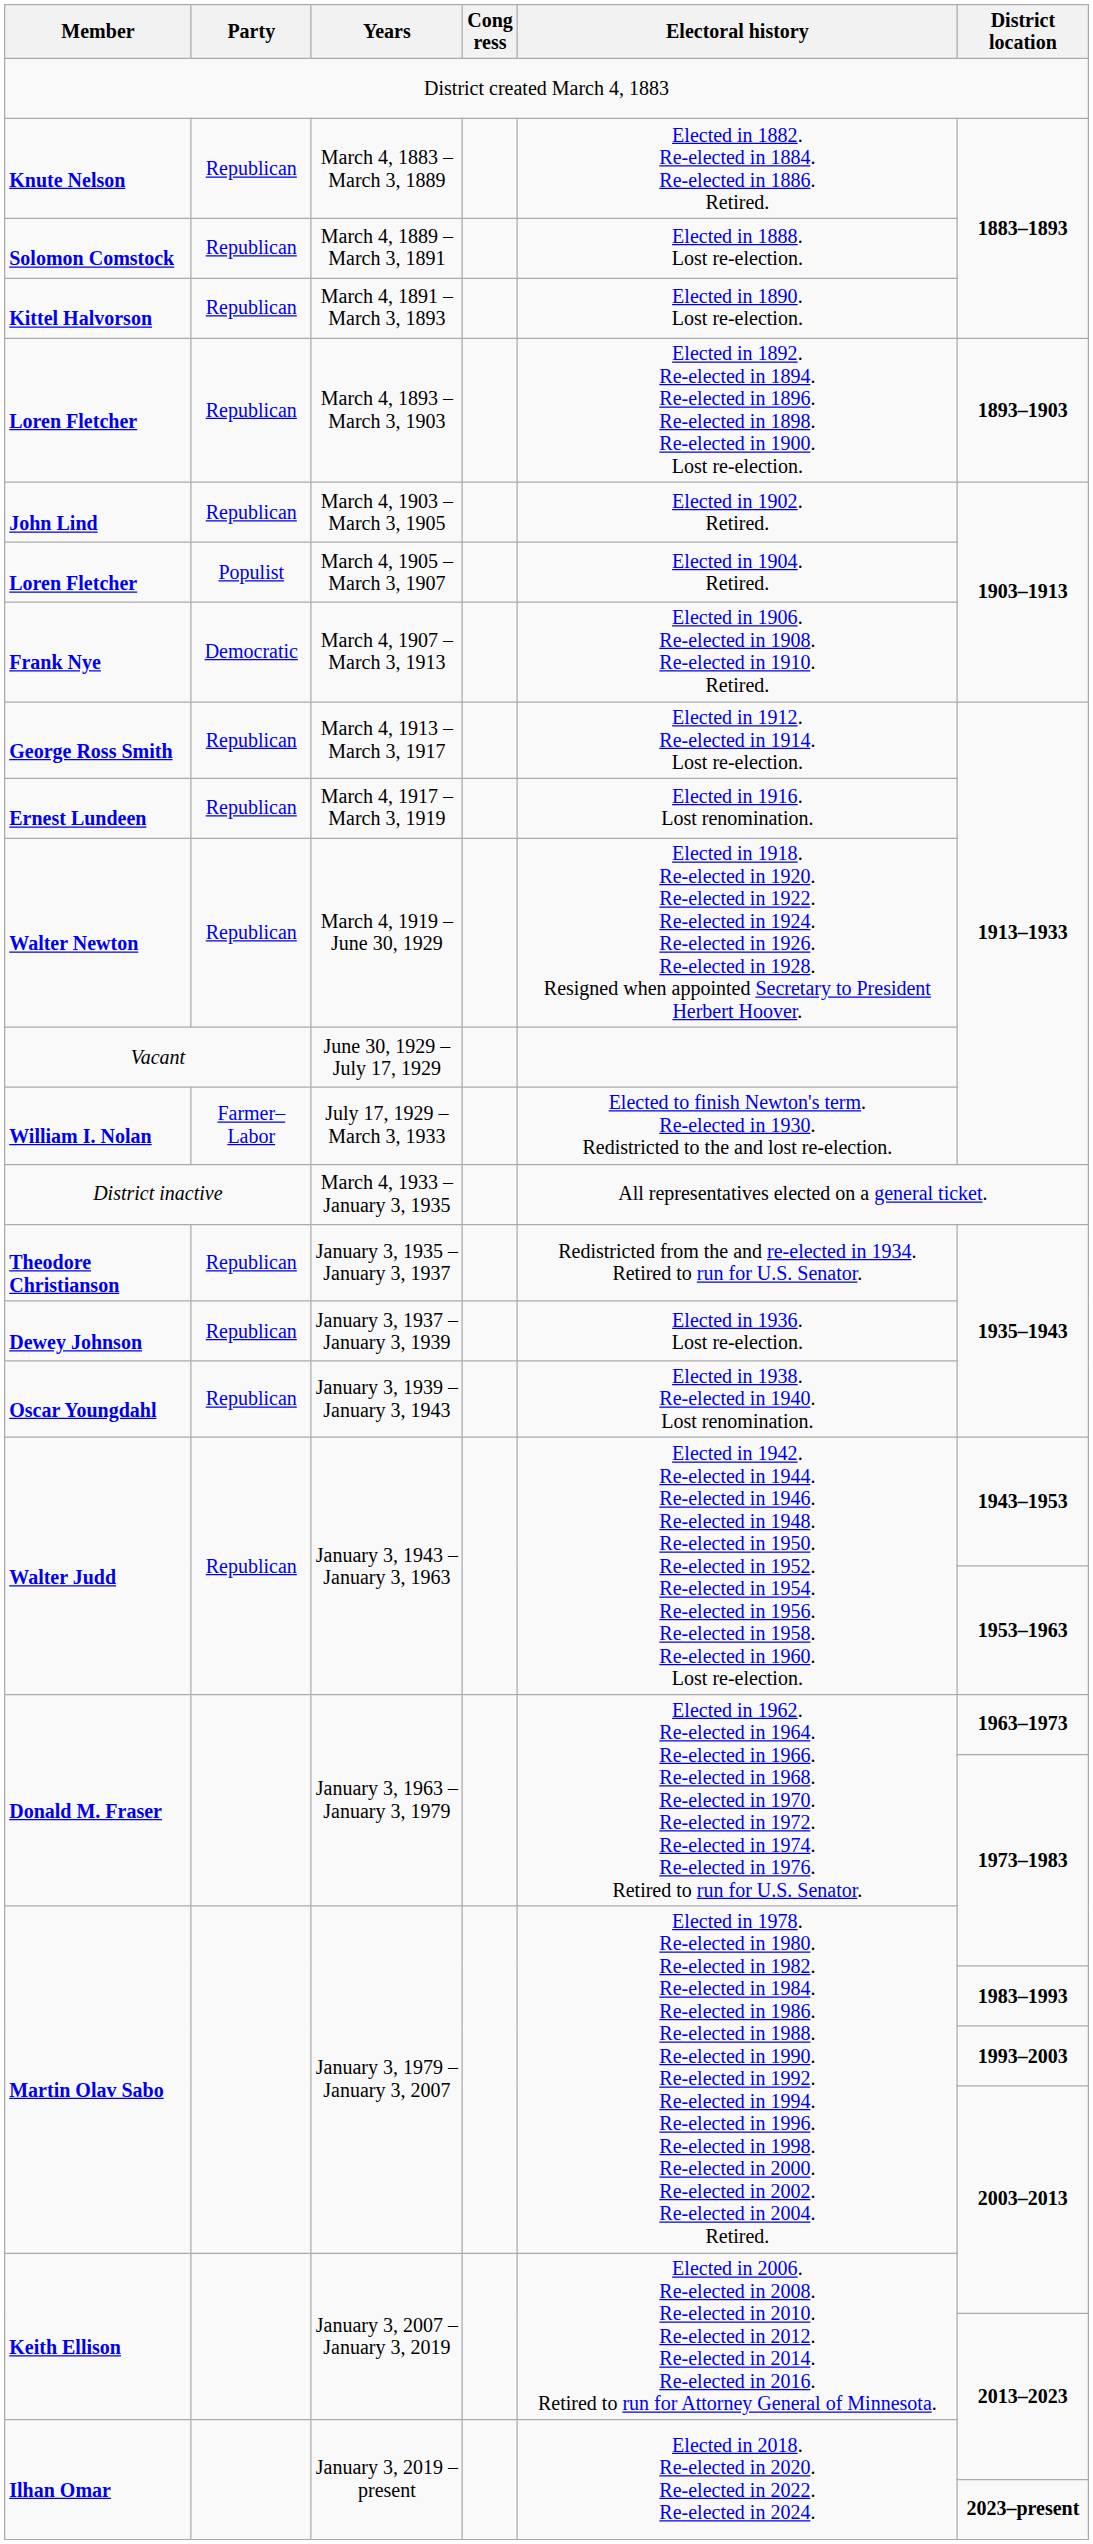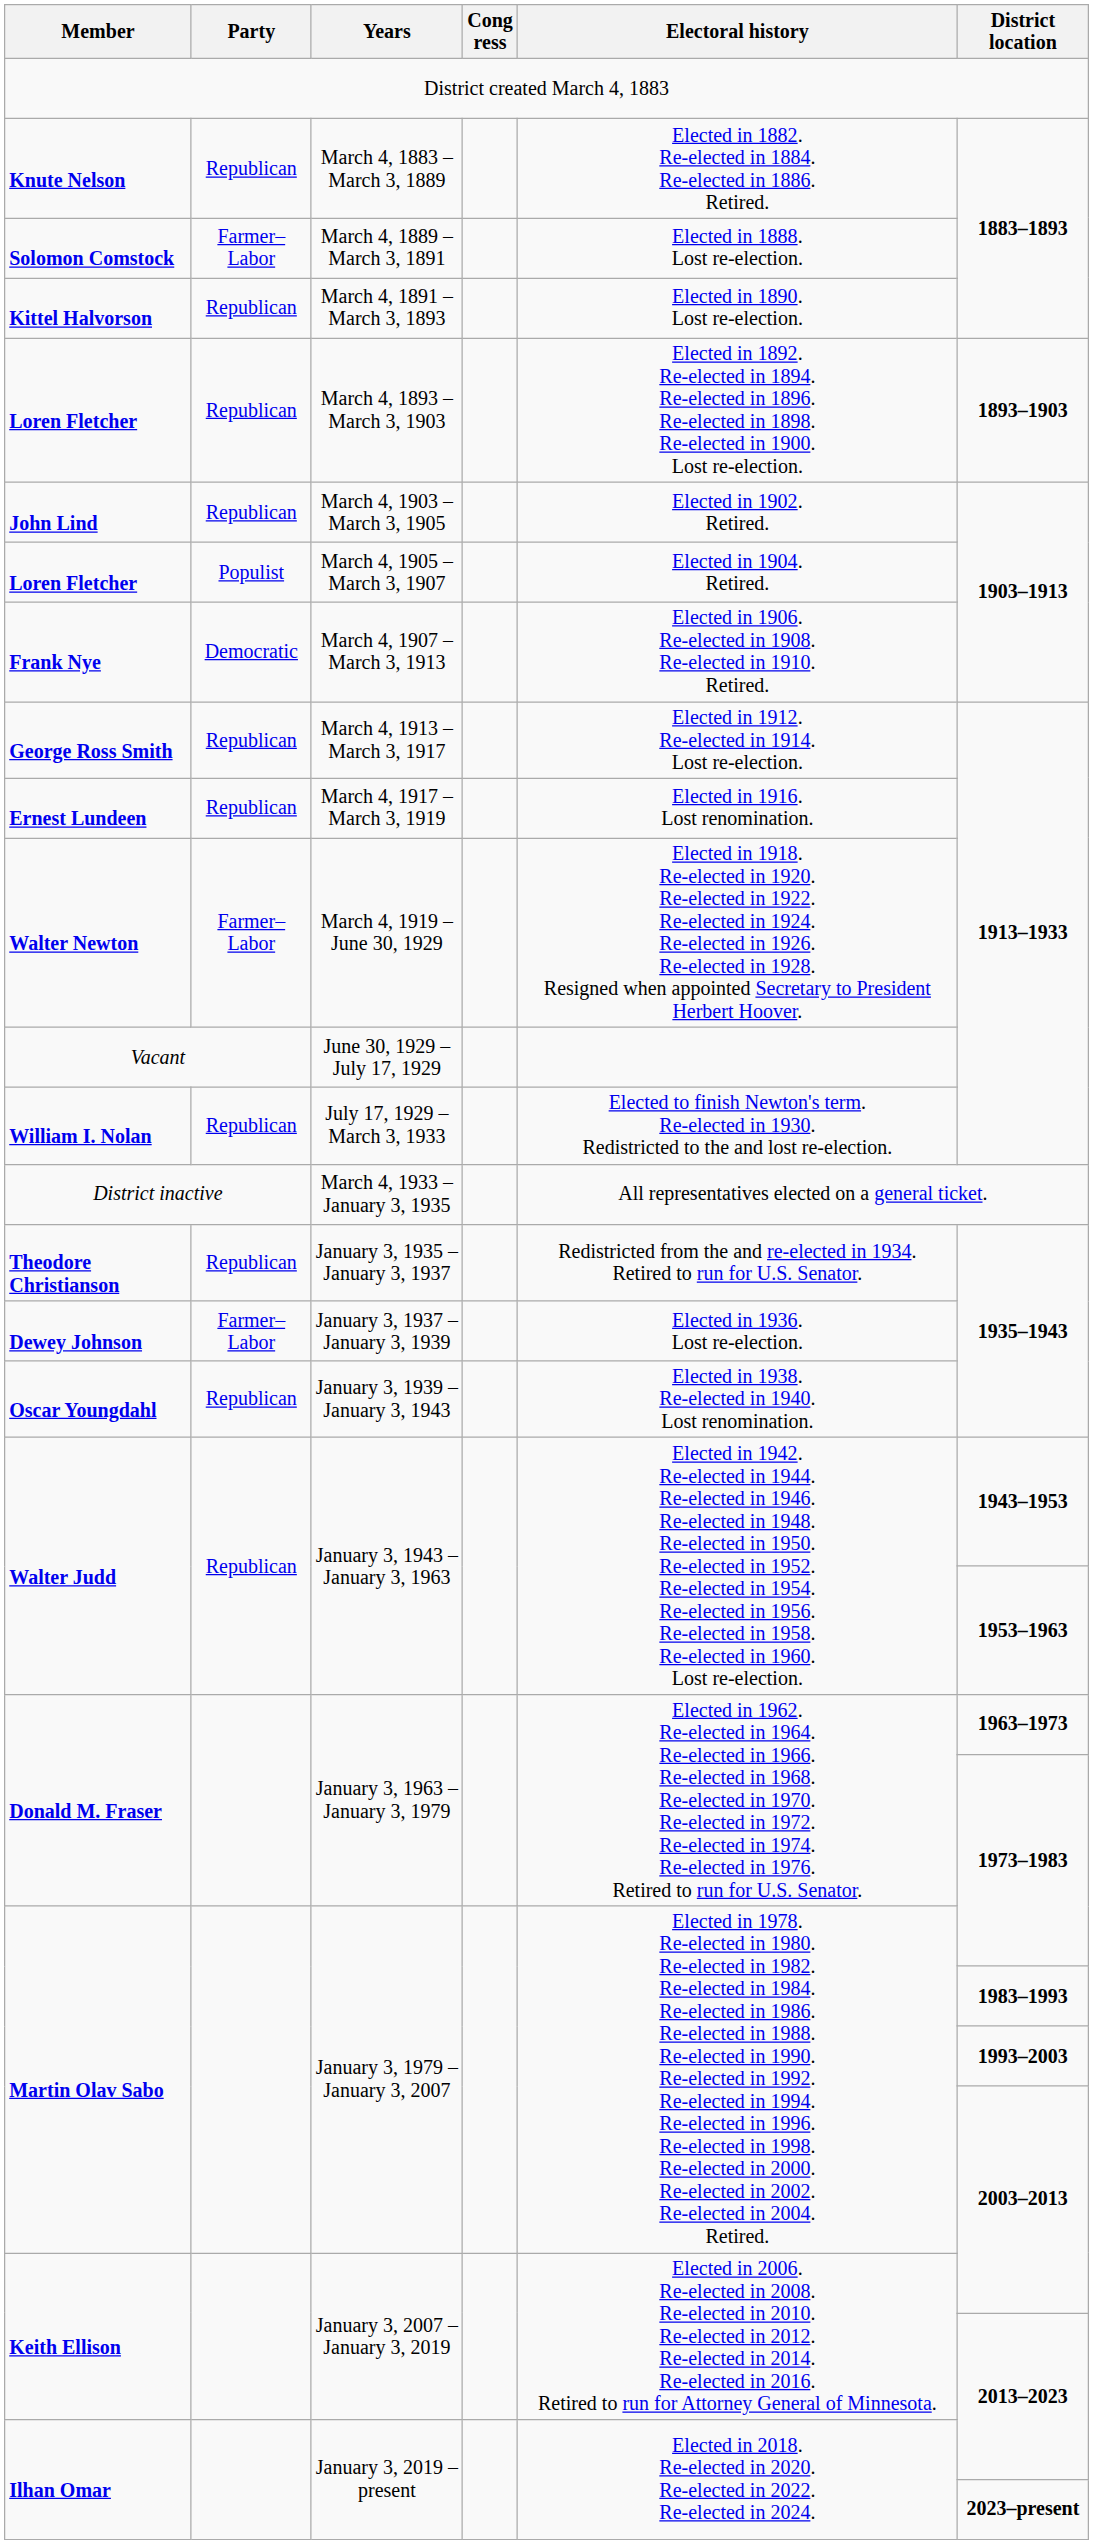 <table class=wikitable style="text-align:center">
 <tr>
 <th>Member</th>
 <th>Party</th>
 <th>Years</th>
 <th>Cong<br>ress</th>
 <th>Electoral history</th>
 <th>District location</th>
 </tr>
 <tr style="height:3em">
 <td colspan=6>District created March 4, 1883</td>
 </tr>
 <tr style="height:3em">
 <td align=left><br><strong><a href='#'>Knute Nelson</a></strong><br></td>
 <td><a href='#'>Republican</a></td>
 <td nowrap>March 4, 1883 –<br>March 3, 1889</td>
 <td></td>
 <td><a href='#'>Elected in 1882</a>.<br><a href='#'>Re-elected in 1884</a>.<br><a href='#'>Re-elected in 1886</a>.<br>Retired.</td>
 <td rowspan=3><strong>1883–1893</strong><br></td>
 </tr>
 <tr style="height:3em">
 <td align=left><br><strong><a href='#'>Solomon Comstock</a></strong><br></td>
-<td><a href='#'>Republican</a></td>
+<td><a href='#'>Farmer–Labor</a></td>
 <td nowrap>March 4, 1889 –<br>March 3, 1891</td>
 <td></td>
 <td><a href='#'>Elected in 1888</a>.<br>Lost re-election.</td>
 </tr>
 <tr style="height:3em">
 <td align=left><br><strong><a href='#'>Kittel Halvorson</a></strong><br></td>
 <td><a href='#'>Republican</a></td>
 <td nowrap>March 4, 1891 –<br>March 3, 1893</td>
 <td></td>
 <td><a href='#'>Elected in 1890</a>.<br>Lost re-election.</td>
 </tr>
 <tr style="height:3em">
 <td align=left><br><strong><a href='#'>Loren Fletcher</a></strong><br></td>
 <td><a href='#'>Republican</a></td>
 <td nowrap>March 4, 1893 –<br>March 3, 1903</td>
 <td></td>
 <td><a href='#'>Elected in 1892</a>.<br><a href='#'>Re-elected in 1894</a>.<br><a href='#'>Re-elected in 1896</a>.<br><a href='#'>Re-elected in 1898</a>.<br><a href='#'>Re-elected in 1900</a>.<br>Lost re-election.</td>
 <td><strong>1893–1903</strong><br></td>
 </tr>
 <tr style="height:3em">
 <td align=left><br><strong><a href='#'>John Lind</a></strong><br></td>
 <td><a href='#'>Republican</a></td>
 <td nowrap>March 4, 1903 –<br>March 3, 1905</td>
 <td></td>
 <td><a href='#'>Elected in 1902</a>.<br>Retired.</td>
 <td rowspan=3><strong>1903–1913</strong><br></td>
 </tr>
 <tr style="height:3em">
 <td align=left><br><strong><a href='#'>Loren Fletcher</a></strong><br></td>
 <td><a href='#'>Populist</a></td>
 <td nowrap>March 4, 1905 –<br>March 3, 1907</td>
 <td></td>
 <td><a href='#'>Elected in 1904</a>.<br>Retired.</td>
 </tr>
 <tr style="height:3em">
 <td align=left><br><strong><a href='#'>Frank Nye</a></strong><br></td>
 <td><a href='#'>Democratic</a></td>
 <td nowrap>March 4, 1907 –<br>March 3, 1913</td>
 <td></td>
 <td><a href='#'>Elected in 1906</a>.<br><a href='#'>Re-elected in 1908</a>.<br><a href='#'>Re-elected in 1910</a>.<br>Retired.</td>
 </tr>
 <tr style="height:3em">
 <td align=left><br><strong><a href='#'>George Ross Smith</a></strong><br></td>
 <td><a href='#'>Republican</a></td>
 <td nowrap>March 4, 1913 –<br>March 3, 1917</td>
 <td></td>
 <td><a href='#'>Elected in 1912</a>.<br><a href='#'>Re-elected in 1914</a>.<br>Lost re-election.</td>
 <td rowspan=5><strong>1913–1933</strong><br></td>
 </tr>
 <tr style="height:3em">
 <td align=left><br><strong><a href='#'>Ernest Lundeen</a></strong><br></td>
 <td><a href='#'>Republican</a></td>
 <td nowrap>March 4, 1917 –<br>March 3, 1919</td>
 <td></td>
 <td><a href='#'>Elected in 1916</a>.<br>Lost renomination.</td>
 </tr>
 <tr style="height:3em">
 <td align=left><br><strong><a href='#'>Walter Newton</a></strong><br></td>
-<td><a href='#'>Republican</a></td>
+<td><a href='#'>Farmer–Labor</a></td>
 <td nowrap>March 4, 1919 –<br>June 30, 1929</td>
 <td></td>
 <td><a href='#'>Elected in 1918</a>.<br><a href='#'>Re-elected in 1920</a>.<br><a href='#'>Re-elected in 1922</a>.<br><a href='#'>Re-elected in 1924</a>.<br><a href='#'>Re-elected in 1926</a>.<br><a href='#'>Re-elected in 1928</a>.<br>Resigned when appointed <a href='#'>Secretary to President Herbert Hoover</a>.</td>
 </tr>
 <tr style="height:3em">
 <td colspan=2><em>Vacant</em></td>
 <td nowrap>June 30, 1929 –<br>July 17, 1929</td>
 <td></td>
 </tr>
 <tr style="height:3em">
 <td align=left><br><strong><a href='#'>William I. Nolan</a></strong><br></td>
-<td><a href='#'>Farmer–Labor</a></td>
+<td><a href='#'>Republican</a></td>
 <td nowrap>July 17, 1929 –<br>March 3, 1933</td>
 <td></td>
 <td><a href='#'>Elected to finish Newton's term</a>.<br><a href='#'>Re-elected in 1930</a>.<br>Redistricted to the  and lost re-election.</td>
 </tr>
 <tr style="height:3em">
 <td colspan=2><em>District inactive</em></td>
 <td nowrap>March 4, 1933 –<br>January 3, 1935</td>
 <td></td>
 <td colspan=2>All representatives elected  on a <a href='#'>general ticket</a>.</td>
 </tr>
 <tr style="height:3em">
 <td align=left><br><strong><a href='#'>Theodore Christianson</a></strong><br></td>
 <td><a href='#'>Republican</a></td>
 <td nowrap>January 3, 1935 –<br>January 3, 1937</td>
 <td></td>
 <td>Redistricted from the  and <a href='#'>re-elected in 1934</a>.<br>Retired to <a href='#'>run for U.S. Senator</a>.</td>
 <td rowspan=3><strong>1935–1943</strong><br></td>
 </tr>
 <tr style="height:3em">
 <td align=left><br><strong><a href='#'>Dewey Johnson</a></strong><br></td>
-<td><a href='#'>Republican</a></td>
+<td><a href='#'>Farmer–Labor</a></td>
 <td nowrap>January 3, 1937 –<br>January 3, 1939</td>
 <td></td>
 <td><a href='#'>Elected in 1936</a>.<br>Lost re-election.</td>
 </tr>
 <tr style="height:3em">
 <td align=left><br><strong><a href='#'>Oscar Youngdahl</a></strong><br></td>
 <td><a href='#'>Republican</a></td>
 <td nowrap>January 3, 1939 –<br>January 3, 1943</td>
 <td></td>
 <td><a href='#'>Elected in 1938</a>.<br><a href='#'>Re-elected in 1940</a>.<br>Lost renomination.</td>
 </tr>
 <tr style="height:3em">
 <td rowspan=2 align=left><br><strong><a href='#'>Walter Judd</a></strong><br></td>
 <td rowspan=2 ><a href='#'>Republican</a></td>
 <td rowspan=2 nowrap>January 3, 1943 –<br>January 3, 1963</td>
 <td rowspan=2></td>
 <td rowspan=2><a href='#'>Elected in 1942</a>.<br><a href='#'>Re-elected in 1944</a>.<br><a href='#'>Re-elected in 1946</a>.<br><a href='#'>Re-elected in 1948</a>.<br><a href='#'>Re-elected in 1950</a>.<br><a href='#'>Re-elected in 1952</a>.<br><a href='#'>Re-elected in 1954</a>.<br><a href='#'>Re-elected in 1956</a>.<br><a href='#'>Re-elected in 1958</a>.<br><a href='#'>Re-elected in 1960</a>.<br>Lost re-election.</td>
 <td><strong>1943–1953</strong><br></td>
 </tr>
 <tr style="height:3em">
 <td><strong>1953–1963</strong><br></td>
 </tr>
 <tr style="height:3em">
 <td rowspan=2 align=left><br><strong><a href='#'>Donald M. Fraser</a></strong><br></td>
 <td rowspan=2 ><a href='#'></a></td>
 <td rowspan=2 nowrap>January 3, 1963 –<br>January 3, 1979</td>
 <td rowspan=2></td>
 <td rowspan=2><a href='#'>Elected in 1962</a>.<br><a href='#'>Re-elected in 1964</a>.<br><a href='#'>Re-elected in 1966</a>.<br><a href='#'>Re-elected in 1968</a>.<br><a href='#'>Re-elected in 1970</a>.<br><a href='#'>Re-elected in 1972</a>.<br><a href='#'>Re-elected in 1974</a>.<br><a href='#'>Re-elected in 1976</a>.<br>Retired to <a href='#'>run for U.S. Senator</a>.</td>
 <td><strong>1963–1973</strong><br></td>
 </tr>
 <tr style="height:3em">
 <td rowspan=2><strong>1973–1983</strong><br></td>
 </tr>
 <tr style="height:3em">
 <td rowspan=4 align=left><br><strong><a href='#'>Martin Olav Sabo</a></strong><br></td>
 <td rowspan=4 ><a href='#'></a></td>
 <td rowspan=4  nowrap>January 3, 1979 –<br>January 3, 2007</td>
 <td rowspan=4></td>
 <td rowspan=4><a href='#'>Elected in 1978</a>.<br><a href='#'>Re-elected in 1980</a>.<br><a href='#'>Re-elected in 1982</a>.<br><a href='#'>Re-elected in 1984</a>.<br><a href='#'>Re-elected in 1986</a>.<br><a href='#'>Re-elected in 1988</a>.<br><a href='#'>Re-elected in 1990</a>.<br><a href='#'>Re-elected in 1992</a>.<br><a href='#'>Re-elected in 1994</a>.<br><a href='#'>Re-elected in 1996</a>.<br><a href='#'>Re-elected in 1998</a>.<br><a href='#'>Re-elected in 2000</a>.<br><a href='#'>Re-elected in 2002</a>.<br><a href='#'>Re-elected in 2004</a>.<br>Retired.</td>
 </tr>
 <tr style="height:3em">
 <td><strong>1983–1993</strong><br></td>
 </tr>
 <tr style="height:3em">
 <td><strong>1993–2003</strong><br></td>
 </tr>
 <tr style="height:3em">
 <td rowspan=2><strong>2003–2013</strong><br></td>
 </tr>
 <tr style="height:3em">
 <td rowspan=2 align=left><br><strong><a href='#'>Keith Ellison</a></strong><br></td>
 <td rowspan=2 ><a href='#'></a></td>
 <td rowspan=2 nowrap>January 3, 2007 –<br>January 3, 2019</td>
 <td rowspan=2></td>
 <td rowspan=2><a href='#'>Elected in 2006</a>.<br><a href='#'>Re-elected in 2008</a>.<br><a href='#'>Re-elected in 2010</a>.<br><a href='#'>Re-elected in 2012</a>.<br><a href='#'>Re-elected in 2014</a>.<br><a href='#'>Re-elected in 2016</a>.<br>Retired to <a href='#'>run for Attorney General of Minnesota</a>.</td>
 </tr>
 <tr style="height:3em">
 <td rowspan=2><strong>2013–2023</strong><br></td>
 </tr>
 <tr style="height:3em">
 <td rowspan=2 align=left><br><strong><a href='#'>Ilhan Omar</a></strong><br></td>
 <td rowspan=2 ><a href='#'></a></td>
 <td rowspan=2 nowrap>January 3, 2019 –<br>present</td>
 <td rowspan=2></td>
 <td rowspan=2><a href='#'>Elected in 2018</a>.<br><a href='#'>Re-elected in 2020</a>.<br><a href='#'>Re-elected in 2022</a>.<br><a href='#'>Re-elected in 2024</a>.</td>
 </tr>
 <tr style="height:3em">
 <td><strong>2023–present</strong><br></td>
 </tr>
 </table>
